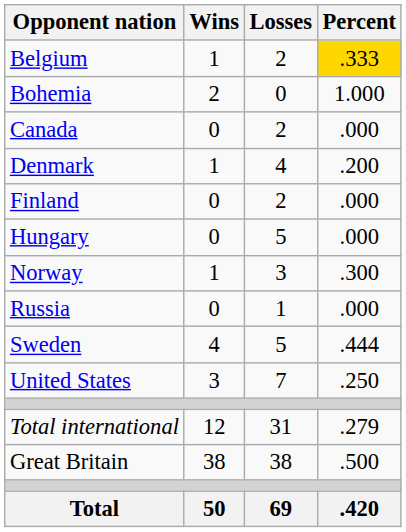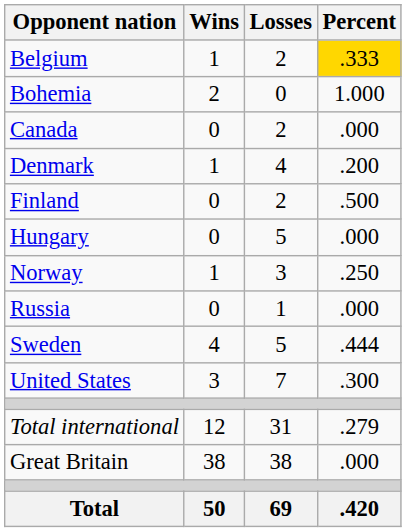 <table class=wikitable>
 <tr>
 <th>Opponent nation</th>
 <th>Wins</th>
 <th>Losses</th>
 <th>Percent</th>
 </tr>
 <tr align=center>
 <td align=left><a href='#'>Belgium</a></td>
 <td>1</td>
 <td>2</td>
 <td style="background: gold;">.333</td>
 </tr>
 <tr align=center>
 <td align=left><a href='#'>Bohemia</a></td>
 <td>2</td>
 <td>0</td>
 <td>1.000</td>
 </tr>
 <tr align=center>
 <td align=left><a href='#'>Canada</a></td>
 <td>0</td>
 <td>2</td>
 <td>.000</td>
 </tr>
 <tr align=center>
 <td align=left><a href='#'>Denmark</a></td>
 <td>1</td>
 <td>4</td>
 <td>.200</td>
 </tr>
 <tr align=center>
 <td align=left><a href='#'>Finland</a></td>
 <td>0</td>
 <td>2</td>
-<td>.000</td>
+<td>.500</td>
 </tr>
 <tr align=center>
 <td align=left><a href='#'>Hungary</a></td>
 <td>0</td>
 <td>5</td>
 <td>.000</td>
 </tr>
 <tr align=center>
 <td align=left><a href='#'>Norway</a></td>
 <td>1</td>
 <td>3</td>
-<td>.300</td>
+<td>.250</td>
 </tr>
 <tr align=center>
 <td align=left><a href='#'>Russia</a></td>
 <td>0</td>
 <td>1</td>
 <td>.000</td>
 </tr>
 <tr align=center>
 <td align=left><a href='#'>Sweden</a></td>
 <td>4</td>
 <td>5</td>
 <td>.444</td>
 </tr>
 <tr align=center>
 <td align=left><a href='#'>United States</a></td>
 <td>3</td>
 <td>7</td>
-<td>.250</td>
+<td>.300</td>
 </tr>
 <tr>
 <td colspan=4 bgcolor=lightgray></td>
 </tr>
 <tr align=center>
 <td align=left><em>Total international</em></td>
 <td>12</td>
 <td>31</td>
 <td>.279</td>
 </tr>
 <tr align=center>
 <td align=left>Great Britain</td>
 <td>38</td>
 <td>38</td>
-<td>.500</td>
+<td>.000</td>
 </tr>
 <tr>
 <td colspan=4 bgcolor=lightgray></td>
 </tr>
 <tr>
 <th>Total</th>
 <th>50</th>
 <th>69</th>
 <th>.420</th>
 </tr>
 </table>
